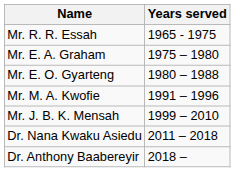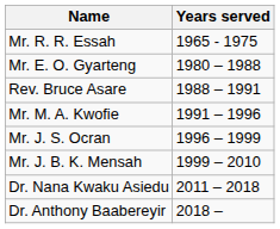 <table class="wikitable">
 <tr>
 <th>Name</th>
 <th>Years served</th>
 </tr>
 <tr>
 <td>Mr. R. R. Essah</td>
 <td>1965 - 1975</td>
 </tr>
 <tr>
-<td>Mr. E. A. Graham</td>
-<td>1975 – 1980</td>
-</tr>
-<tr>
 <td>Mr. E. O. Gyarteng</td>
 <td>1980 – 1988</td>
 </tr>
 <tr>
+<td>Rev. Bruce Asare</td>
+<td>1988 – 1991</td>
+</tr>
+<tr>
 <td>Mr. M. A. Kwofie</td>
 <td>1991 – 1996</td>
+</tr>
+<tr>
+<td>Mr. J. S. Ocran</td>
+<td>1996 – 1999</td>
 </tr>
 <tr>
 <td>Mr. J. B. K. Mensah</td>
 <td>1999 – 2010</td>
 </tr>
 <tr>
 <td>Dr. Nana Kwaku Asiedu</td>
 <td>2011 – 2018</td>
 </tr>
 <tr>
 <td>Dr. Anthony Baabereyir</td>
 <td>2018 –</td>
 </tr>
 </table>
